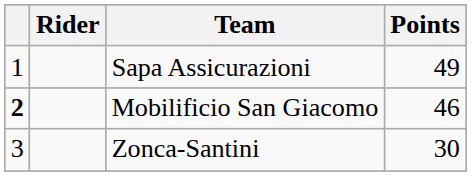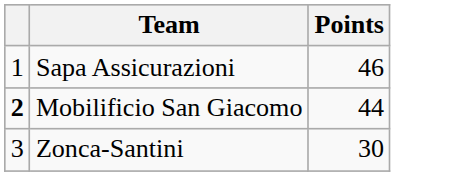 <table class="wikitable">
 <tr>
 <th></th>
-<th>Rider</th>
 <th>Team</th>
 <th>Points</th>
 </tr>
 <tr>
 <td>1</td>
-<td></td>
 <td>Sapa Assicurazioni</td>
-<td align=right>49</td>
+<td align=right>46</td>
 </tr>
 <tr>
 <td><strong>2</strong></td>
-<td></td>
 <td>Mobilificio San Giacomo</td>
-<td align=right>46</td>
+<td align=right>44</td>
 </tr>
 <tr>
 <td>3</td>
-<td></td>
 <td>Zonca-Santini</td>
 <td align=right>30</td>
 </tr>
 </table>
